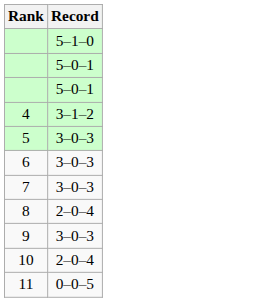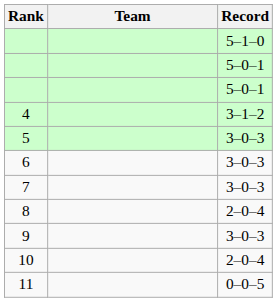 <table class=wikitable style="text-align:center;">
 <tr bgcolor=#ccffcc>
 <th>Rank</th>
+<th width=170>Team</th>
 <th>Record</th>
 </tr>
 <tr bgcolor=#ccffcc>
 <td></td>
+<td align=left></td>
 <td>5–1–0</td>
 </tr>
 <tr bgcolor=#ccffcc>
 <td></td>
+<td align=left></td>
 <td>5–0–1</td>
 </tr>
 <tr bgcolor=#ccffcc>
 <td></td>
+<td align=left></td>
 <td>5–0–1</td>
 </tr>
 <tr bgcolor=#ccffcc>
 <td>4</td>
+<td align=left></td>
 <td>3–1–2</td>
 </tr>
 <tr bgcolor=#ccffcc>
 <td>5</td>
+<td align=left></td>
 <td>3–0–3</td>
 </tr>
 <tr>
 <td>6</td>
+<td align=left></td>
 <td>3–0–3</td>
 </tr>
 <tr>
 <td>7</td>
+<td align=left></td>
 <td>3–0–3</td>
 </tr>
 <tr>
 <td>8</td>
+<td align=left></td>
 <td>2–0–4</td>
 </tr>
 <tr>
 <td>9</td>
+<td align=left></td>
 <td>3–0–3</td>
 </tr>
 <tr>
 <td>10</td>
+<td align=left></td>
 <td>2–0–4</td>
 </tr>
 <tr>
 <td>11</td>
+<td align=left></td>
 <td>0–0–5</td>
 </tr>
 </table>
